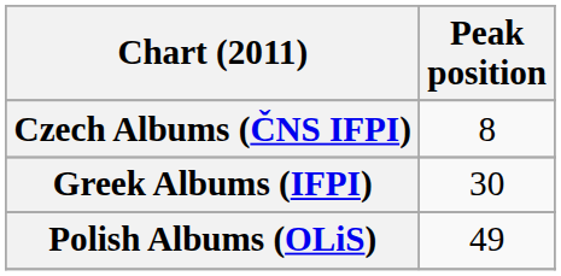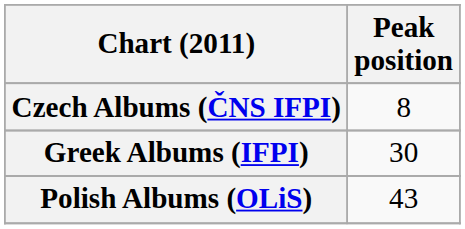 <table class="wikitable sortable plainrowheaders" style="text-align:center">
 <tr>
 <th scope="col">Chart (2011)</th>
 <th scope="col">Peak<br>position</th>
 </tr>
 <tr>
 </tr>
 <tr>
 </tr>
 <tr>
 </tr>
 <tr>
 </tr>
 <tr>
 <th scope="row">Czech Albums (<a href='#'>ČNS IFPI</a>)</th>
 <td>8</td>
 </tr>
 <tr>
 </tr>
 <tr>
 </tr>
 <tr>
 </tr>
 <tr>
 <th scope="row">Greek Albums (<a href='#'>IFPI</a>)</th>
 <td>30</td>
 </tr>
 <tr>
 </tr>
 <tr>
 </tr>
 <tr>
 </tr>
 <tr>
 <th scope="row">Polish Albums (<a href='#'>OLiS</a>)</th>
-<td>49</td>
+<td>43</td>
 </tr>
 <tr>
 </tr>
 <tr>
 </tr>
 <tr>
 </tr>
 <tr>
 </tr>
 <tr>
 </tr>
 <tr>
 </tr>
 <tr>
 </tr>
 </table>
